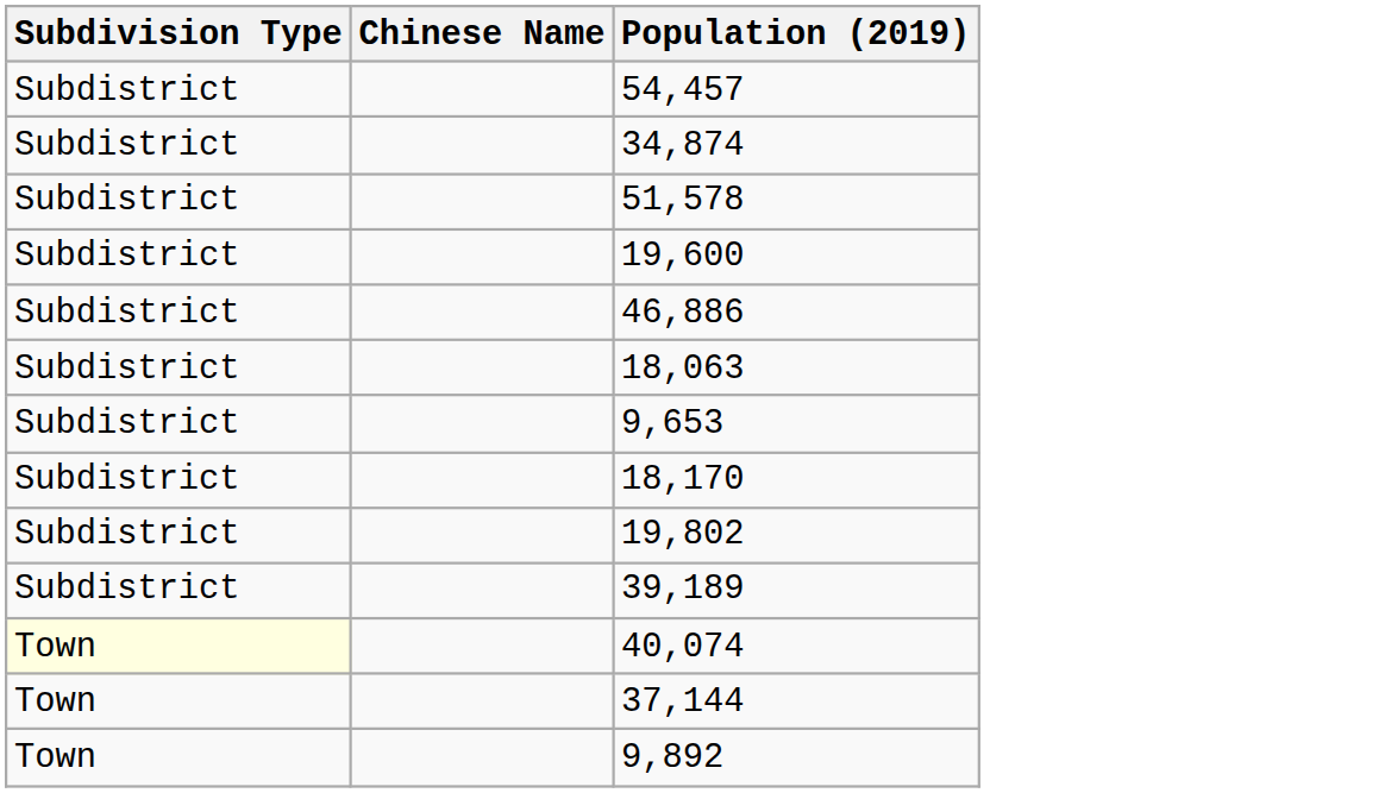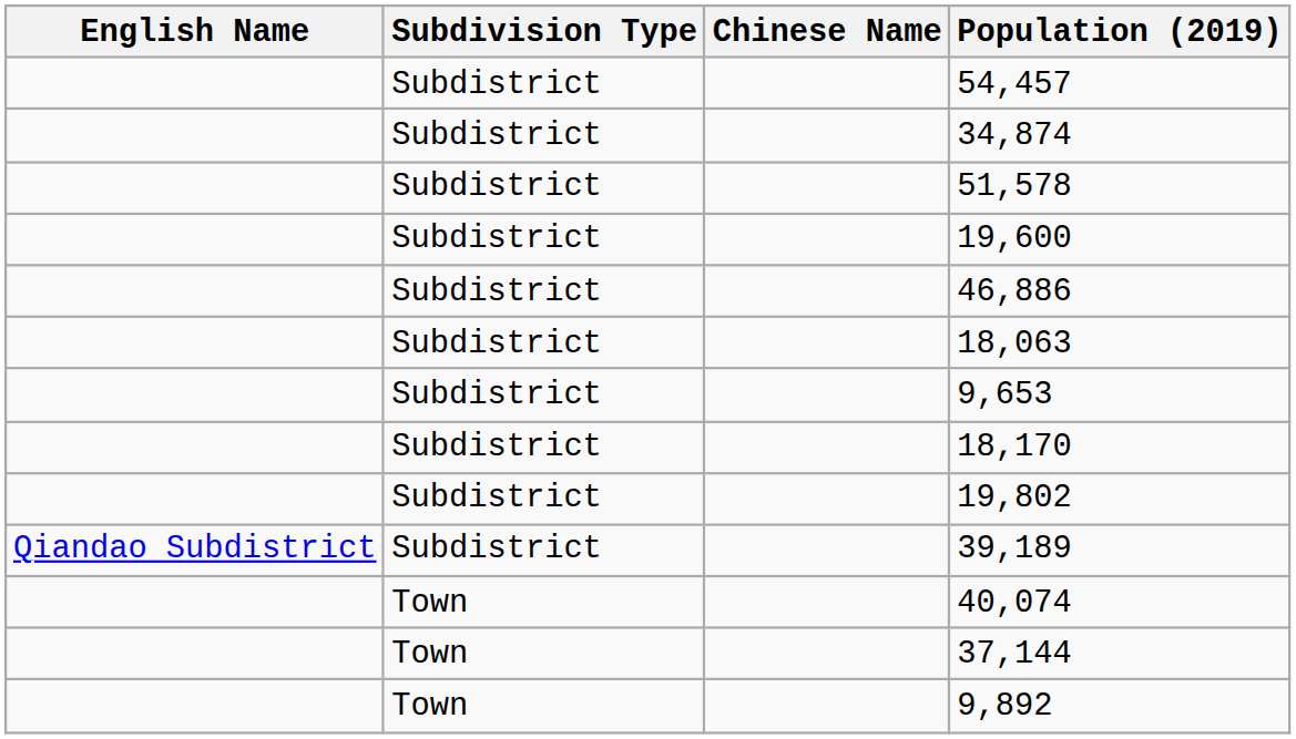 <table class="wikitable">
 <tr>
+<th>English Name</th>
 <th>Subdivision Type</th>
 <th>Chinese Name</th>
 <th>Population (2019)</th>
 </tr>
 <tr>
+<td></td>
 <td>Subdistrict</td>
 <td></td>
 <td>54,457</td>
 </tr>
 <tr>
+<td></td>
 <td>Subdistrict</td>
 <td></td>
 <td>34,874</td>
 </tr>
 <tr>
+<td></td>
 <td>Subdistrict</td>
 <td></td>
 <td>51,578</td>
 </tr>
 <tr>
+<td></td>
 <td>Subdistrict</td>
 <td></td>
 <td>19,600</td>
 </tr>
 <tr>
+<td></td>
 <td>Subdistrict</td>
 <td></td>
 <td>46,886</td>
 </tr>
 <tr>
+<td></td>
 <td>Subdistrict</td>
 <td></td>
 <td>18,063</td>
 </tr>
 <tr>
+<td></td>
 <td>Subdistrict</td>
 <td></td>
 <td>9,653</td>
 </tr>
 <tr>
+<td></td>
 <td>Subdistrict</td>
 <td></td>
 <td>18,170</td>
 </tr>
 <tr>
+<td></td>
 <td>Subdistrict</td>
 <td></td>
 <td>19,802</td>
 </tr>
 <tr>
+<td><a href='#'>Qiandao Subdistrict</a></td>
 <td>Subdistrict</td>
 <td></td>
 <td>39,189</td>
 </tr>
 <tr>
-<td style="background: lightyellow;">Town</td>
+<td></td>
+<td>Town</td>
 <td></td>
 <td>40,074</td>
 </tr>
 <tr>
+<td></td>
 <td>Town</td>
 <td></td>
 <td>37,144</td>
 </tr>
 <tr>
+<td></td>
 <td>Town</td>
 <td></td>
 <td>9,892</td>
 </tr>
 </table>
